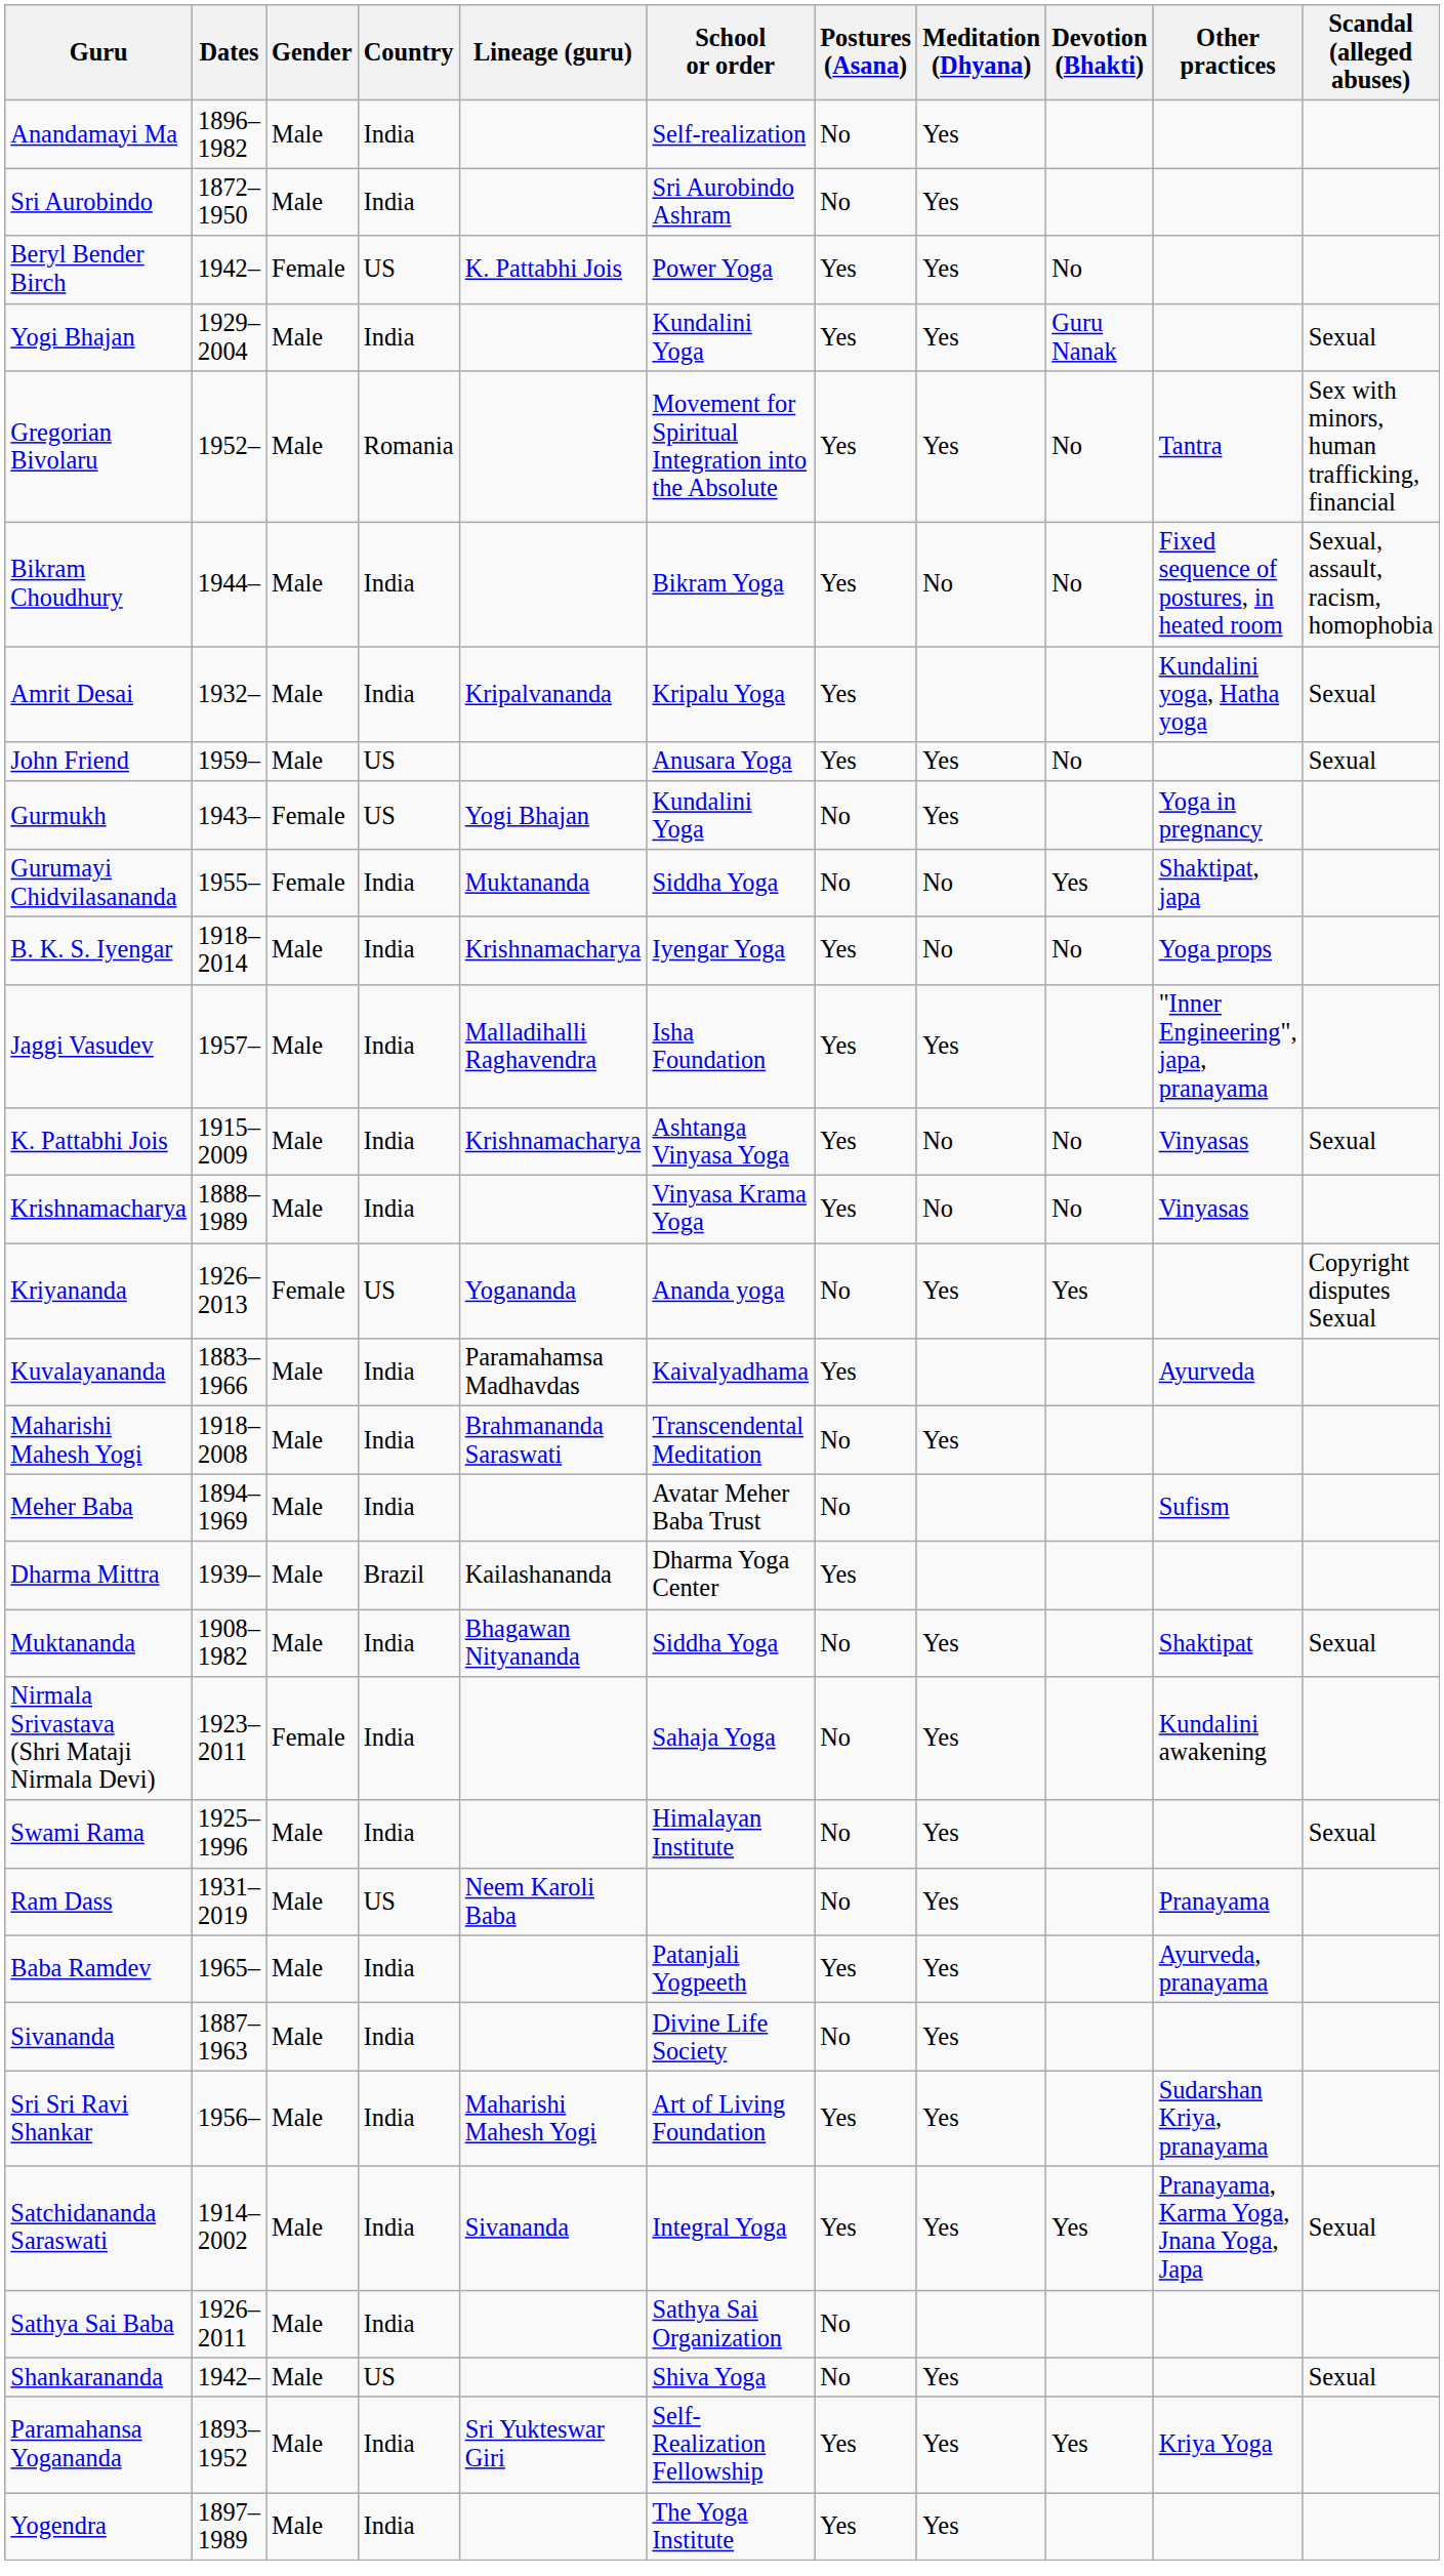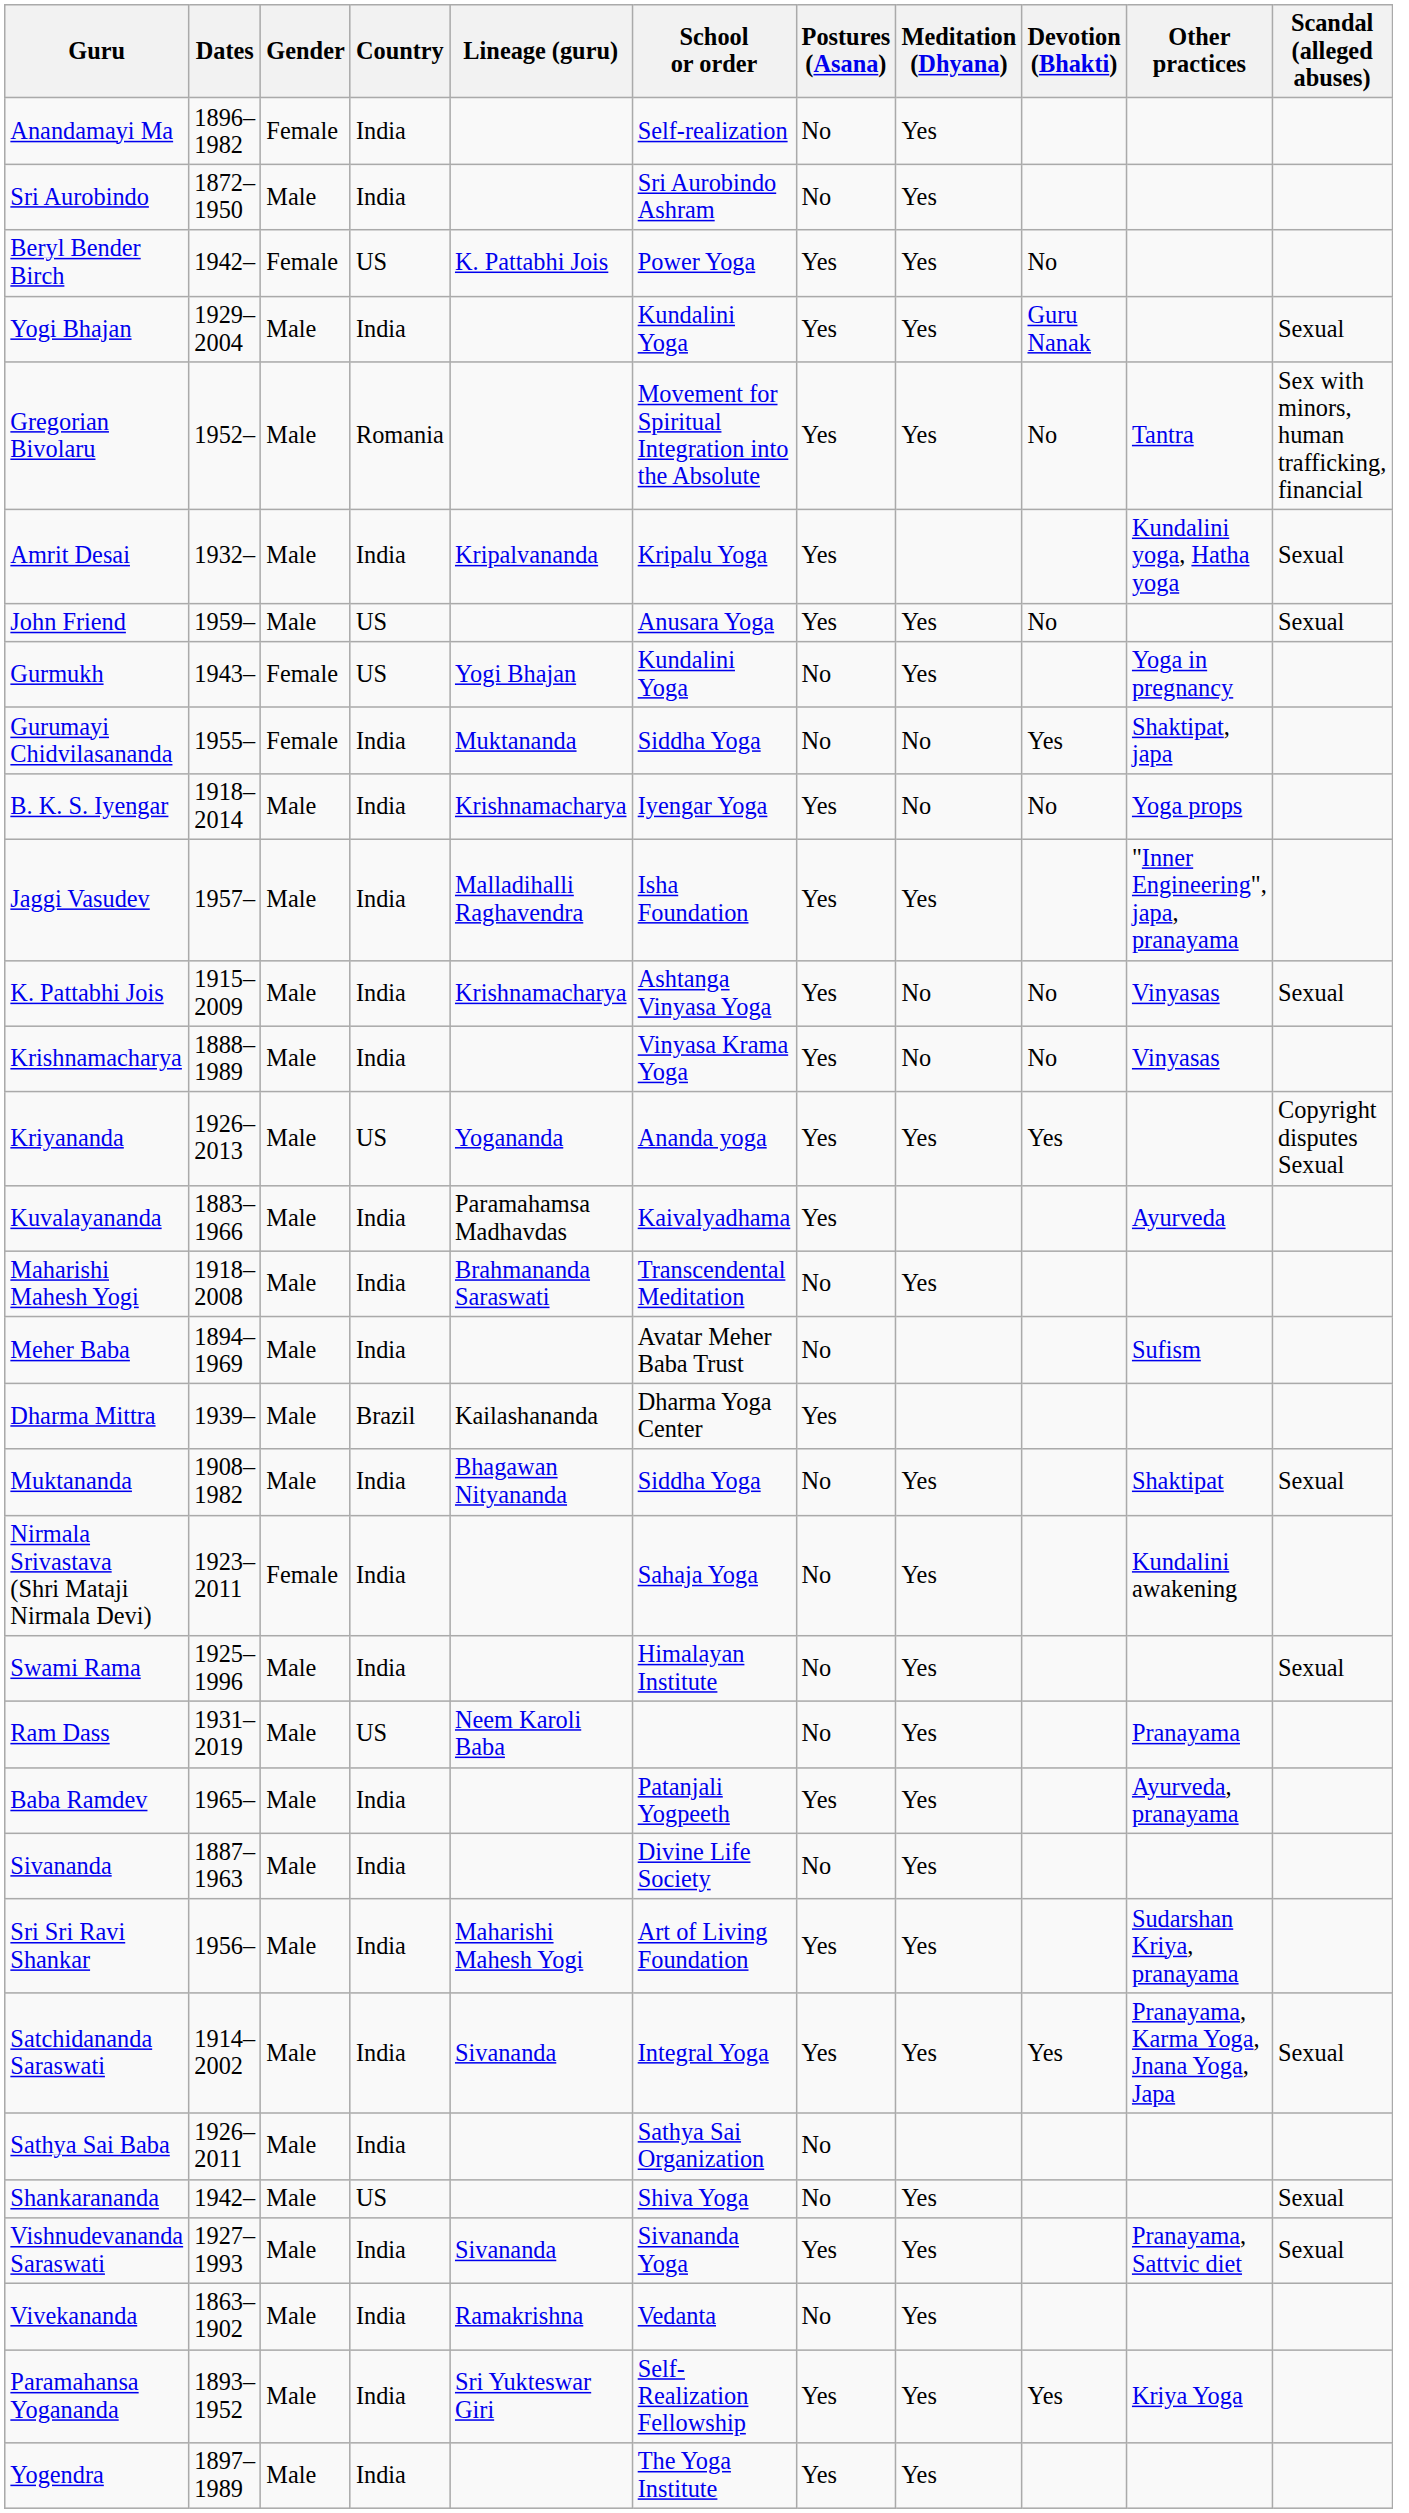 <table class="wikitable sortable">
 <tr>
 <th>Guru</th>
 <th>Dates</th>
 <th>Gender</th>
 <th>Country</th>
 <th>Lineage (guru)</th>
 <th>School<br>or order</th>
 <th>Postures<br>(<a href='#'>Asana</a>)</th>
 <th>Meditation<br>(<a href='#'>Dhyana</a>)</th>
 <th>Devotion<br>(<a href='#'>Bhakti</a>)</th>
 <th>Other<br> practices</th>
 <th>Scandal<br>(alleged abuses)</th>
 </tr>
 <tr>
 <td><a href='#'>Anandamayi Ma</a></td>
 <td>1896–1982</td>
-<td>Male</td>
+<td>Female</td>
 <td>India</td>
 <td></td>
 <td><a href='#'>Self-realization</a></td>
 <td>No</td>
 <td>Yes</td>
 <td></td>
 <td></td>
 <td></td>
 </tr>
 <tr>
 <td><a href='#'>Sri Aurobindo</a></td>
 <td>1872–1950</td>
 <td>Male</td>
 <td>India</td>
 <td></td>
 <td><a href='#'>Sri Aurobindo Ashram</a></td>
 <td>No</td>
 <td>Yes</td>
 <td></td>
 <td></td>
 <td></td>
 </tr>
 <tr>
 <td><a href='#'>Beryl Bender Birch</a></td>
 <td>1942–</td>
 <td>Female</td>
 <td>US</td>
 <td><a href='#'>K. Pattabhi Jois</a></td>
 <td><a href='#'>Power Yoga</a></td>
 <td>Yes</td>
 <td>Yes</td>
 <td>No</td>
 <td></td>
 <td></td>
 </tr>
 <tr>
 <td><a href='#'>Yogi Bhajan</a></td>
 <td>1929–2004</td>
 <td>Male</td>
 <td>India</td>
 <td></td>
 <td><a href='#'>Kundalini Yoga</a></td>
 <td>Yes</td>
 <td>Yes</td>
 <td><a href='#'>Guru Nanak</a></td>
 <td></td>
 <td>Sexual</td>
 </tr>
 <tr>
 <td><a href='#'>Gregorian Bivolaru</a></td>
 <td>1952–</td>
 <td>Male</td>
 <td>Romania </td>
 <td></td>
 <td><a href='#'>Movement for Spiritual Integration into the Absolute</a></td>
 <td>Yes</td>
 <td>Yes</td>
 <td>No</td>
 <td><a href='#'>Tantra</a></td>
 <td>Sex with minors, human trafficking, financial</td>
-</tr>
-<tr>
-<td><a href='#'>Bikram Choudhury</a></td>
-<td>1944–</td>
-<td>Male</td>
-<td>India</td>
-<td></td>
-<td><a href='#'>Bikram Yoga</a></td>
-<td>Yes</td>
-<td>No</td>
-<td>No</td>
-<td><a href='#'>Fixed sequence of postures</a>, <a href='#'>in heated room</a></td>
-<td>Sexual, assault, racism, homophobia</td>
 </tr>
 <tr>
 <td><a href='#'>Amrit Desai</a></td>
 <td>1932–</td>
 <td>Male</td>
 <td>India</td>
 <td><a href='#'>Kripalvananda</a></td>
 <td><a href='#'>Kripalu Yoga</a></td>
 <td>Yes</td>
 <td></td>
 <td></td>
 <td><a href='#'>Kundalini yoga</a>, <a href='#'>Hatha yoga</a></td>
 <td>Sexual</td>
 </tr>
 <tr>
 <td><a href='#'>John Friend</a></td>
 <td>1959–</td>
 <td>Male</td>
 <td>US</td>
 <td></td>
 <td><a href='#'>Anusara Yoga</a></td>
 <td>Yes</td>
 <td>Yes</td>
 <td>No</td>
 <td></td>
 <td>Sexual</td>
 </tr>
 <tr>
 <td><a href='#'>Gurmukh</a></td>
 <td>1943–</td>
 <td>Female</td>
 <td>US</td>
 <td><a href='#'>Yogi Bhajan</a></td>
 <td><a href='#'>Kundalini Yoga</a></td>
 <td>No</td>
 <td>Yes</td>
 <td></td>
 <td><a href='#'>Yoga in pregnancy</a></td>
 <td></td>
 </tr>
 <tr>
 <td><a href='#'>Gurumayi Chidvilasananda</a></td>
 <td>1955–</td>
 <td>Female</td>
 <td>India</td>
 <td><a href='#'>Muktananda</a></td>
 <td><a href='#'>Siddha Yoga</a></td>
 <td>No</td>
 <td>No</td>
 <td>Yes</td>
 <td><a href='#'>Shaktipat</a>, <a href='#'>japa</a></td>
 <td></td>
 </tr>
 <tr>
 <td><a href='#'>B. K. S. Iyengar</a></td>
 <td>1918–2014</td>
 <td>Male</td>
 <td>India</td>
 <td><a href='#'>Krishnamacharya</a></td>
 <td><a href='#'>Iyengar Yoga</a></td>
 <td>Yes</td>
 <td>No</td>
 <td>No</td>
 <td><a href='#'>Yoga props</a></td>
 <td></td>
 </tr>
 <tr>
 <td><a href='#'>Jaggi Vasudev</a></td>
 <td>1957–</td>
 <td>Male</td>
 <td>India</td>
 <td><a href='#'>Malladihalli Raghavendra</a></td>
 <td><a href='#'>Isha Foundation</a></td>
 <td>Yes</td>
 <td>Yes</td>
 <td></td>
 <td>"<a href='#'>Inner Engineering</a>", <a href='#'>japa</a>, <a href='#'>pranayama</a></td>
 <td></td>
 </tr>
 <tr>
 <td><a href='#'>K. Pattabhi Jois</a></td>
 <td>1915–2009</td>
 <td>Male</td>
 <td>India</td>
 <td><a href='#'>Krishnamacharya</a></td>
 <td><a href='#'>Ashtanga Vinyasa Yoga</a></td>
 <td>Yes</td>
 <td>No</td>
 <td>No</td>
 <td><a href='#'>Vinyasas</a></td>
 <td>Sexual</td>
 </tr>
 <tr>
 <td><a href='#'>Krishnamacharya</a></td>
 <td>1888–1989</td>
 <td>Male</td>
 <td>India</td>
 <td></td>
 <td><a href='#'>Vinyasa Krama Yoga</a></td>
 <td>Yes</td>
 <td>No</td>
 <td>No</td>
 <td><a href='#'>Vinyasas</a></td>
 <td></td>
 </tr>
 <tr>
 <td><a href='#'>Kriyananda</a></td>
 <td>1926–2013</td>
-<td>Female</td>
+<td>Male</td>
 <td>US</td>
 <td><a href='#'>Yogananda</a></td>
 <td><a href='#'>Ananda yoga</a></td>
-<td>No</td>
+<td>Yes</td>
 <td>Yes</td>
 <td>Yes</td>
 <td></td>
 <td>Copyright disputes Sexual</td>
 </tr>
 <tr>
 <td><a href='#'>Kuvalayananda</a></td>
 <td>1883–1966</td>
 <td>Male</td>
 <td>India</td>
 <td>Paramahamsa Madhavdas</td>
 <td><a href='#'>Kaivalyadhama</a></td>
 <td>Yes</td>
 <td></td>
 <td></td>
 <td><a href='#'>Ayurveda</a></td>
 <td></td>
 </tr>
 <tr>
 <td><a href='#'>Maharishi Mahesh Yogi</a></td>
 <td>1918–2008</td>
 <td>Male</td>
 <td>India</td>
 <td><a href='#'>Brahmananda Saraswati</a></td>
 <td><a href='#'>Transcendental Meditation</a></td>
 <td>No</td>
 <td>Yes</td>
 <td></td>
 <td></td>
 <td></td>
 </tr>
 <tr>
 <td><a href='#'>Meher Baba</a></td>
 <td>1894–1969</td>
 <td>Male</td>
 <td>India</td>
 <td></td>
 <td>Avatar Meher Baba Trust</td>
 <td>No</td>
 <td></td>
 <td></td>
 <td><a href='#'>Sufism</a></td>
 <td></td>
 </tr>
 <tr>
 <td><a href='#'>Dharma Mittra</a></td>
 <td>1939–</td>
 <td>Male</td>
 <td>Brazil</td>
 <td>Kailashananda</td>
 <td>Dharma Yoga Center</td>
 <td>Yes</td>
 <td></td>
 <td></td>
 <td></td>
 <td></td>
 </tr>
 <tr>
 <td><a href='#'>Muktananda</a></td>
 <td>1908–1982</td>
 <td>Male</td>
 <td>India</td>
 <td><a href='#'>Bhagawan Nityananda</a></td>
 <td><a href='#'>Siddha Yoga</a></td>
 <td>No</td>
 <td>Yes</td>
 <td></td>
 <td><a href='#'>Shaktipat</a></td>
 <td>Sexual</td>
 </tr>
 <tr>
 <td><a href='#'>Nirmala Srivastava</a><br>(Shri Mataji Nirmala Devi)</td>
 <td>1923–2011</td>
 <td>Female</td>
 <td>India</td>
 <td></td>
 <td><a href='#'>Sahaja Yoga</a></td>
 <td>No</td>
 <td>Yes</td>
 <td></td>
 <td><a href='#'>Kundalini</a> awakening</td>
 <td><br></td>
 </tr>
 <tr>
 <td><a href='#'>Swami Rama</a></td>
 <td>1925–1996</td>
 <td>Male</td>
 <td>India</td>
 <td></td>
 <td><a href='#'>Himalayan Institute</a></td>
 <td>No</td>
 <td>Yes</td>
 <td></td>
 <td></td>
 <td>Sexual</td>
 </tr>
 <tr>
 <td><a href='#'>Ram Dass</a></td>
 <td>1931–2019</td>
 <td>Male</td>
 <td>US</td>
 <td><a href='#'>Neem Karoli Baba</a></td>
 <td></td>
 <td>No</td>
 <td>Yes</td>
 <td></td>
 <td><a href='#'>Pranayama</a></td>
 <td></td>
 </tr>
 <tr>
 <td><a href='#'>Baba Ramdev</a></td>
 <td>1965–</td>
 <td>Male</td>
 <td>India</td>
 <td></td>
 <td><a href='#'>Patanjali Yogpeeth</a></td>
 <td>Yes</td>
 <td>Yes</td>
 <td></td>
 <td><a href='#'>Ayurveda</a>, <a href='#'>pranayama</a></td>
 <td></td>
 </tr>
 <tr>
 <td><a href='#'>Sivananda</a></td>
 <td>1887–1963</td>
 <td>Male</td>
 <td>India</td>
 <td></td>
 <td><a href='#'>Divine Life Society</a></td>
 <td>No</td>
 <td>Yes</td>
 <td></td>
 <td></td>
 <td></td>
 </tr>
 <tr>
 <td><a href='#'>Sri Sri Ravi Shankar</a></td>
 <td>1956–</td>
 <td>Male</td>
 <td>India</td>
 <td><a href='#'>Maharishi Mahesh Yogi</a></td>
 <td><a href='#'>Art of Living Foundation</a></td>
 <td>Yes</td>
 <td>Yes</td>
 <td></td>
 <td><a href='#'>Sudarshan Kriya</a>, <a href='#'>pranayama</a></td>
 <td></td>
 </tr>
 <tr>
 <td><a href='#'>Satchidananda Saraswati</a></td>
 <td>1914–2002</td>
 <td>Male</td>
 <td>India</td>
 <td><a href='#'>Sivananda</a></td>
 <td><a href='#'>Integral Yoga</a></td>
 <td>Yes</td>
 <td>Yes</td>
 <td>Yes</td>
 <td><a href='#'>Pranayama</a>, <a href='#'>Karma Yoga</a>, <a href='#'>Jnana Yoga</a>, <a href='#'>Japa</a></td>
 <td>Sexual</td>
 </tr>
 <tr>
 <td><a href='#'>Sathya Sai Baba</a></td>
 <td>1926–2011</td>
 <td>Male</td>
 <td>India</td>
 <td></td>
 <td><a href='#'>Sathya Sai Organization</a></td>
 <td>No</td>
 <td></td>
 <td></td>
 <td></td>
 <td></td>
 </tr>
 <tr>
 <td><a href='#'>Shankarananda</a></td>
 <td>1942–</td>
 <td>Male</td>
 <td>US</td>
 <td></td>
 <td><a href='#'>Shiva Yoga</a></td>
 <td>No</td>
 <td>Yes</td>
 <td></td>
 <td></td>
 <td>Sexual</td>
 </tr>
 <tr>
+<td><a href='#'>Vishnudevananda Saraswati</a></td>
+<td>1927–1993</td>
+<td>Male</td>
+<td>India</td>
+<td><a href='#'>Sivananda</a></td>
+<td><a href='#'>Sivananda Yoga</a></td>
+<td>Yes</td>
+<td>Yes</td>
+<td></td>
+<td><a href='#'>Pranayama</a>, <a href='#'>Sattvic diet</a></td>
+<td>Sexual</td>
+</tr>
+<tr>
+<td><a href='#'>Vivekananda</a></td>
+<td>1863–1902</td>
+<td>Male</td>
+<td>India</td>
+<td><a href='#'>Ramakrishna</a></td>
+<td><a href='#'>Vedanta</a></td>
+<td>No</td>
+<td>Yes</td>
+<td></td>
+<td></td>
+<td></td>
+</tr>
+<tr>
 <td><a href='#'>Paramahansa Yogananda</a></td>
 <td>1893–1952</td>
 <td>Male</td>
 <td>India</td>
 <td><a href='#'>Sri Yukteswar Giri</a></td>
 <td><a href='#'>Self-Realization Fellowship</a></td>
 <td>Yes</td>
 <td>Yes</td>
 <td>Yes</td>
 <td><a href='#'>Kriya Yoga</a></td>
 <td></td>
 </tr>
 <tr>
 <td><a href='#'>Yogendra</a></td>
 <td>1897–1989</td>
 <td>Male</td>
 <td>India</td>
 <td></td>
 <td><a href='#'>The Yoga Institute</a></td>
 <td>Yes</td>
 <td>Yes</td>
 <td></td>
 <td></td>
 <td><br></td>
 </tr>
 </table>
